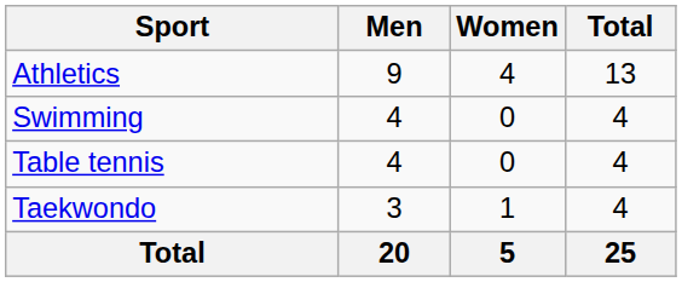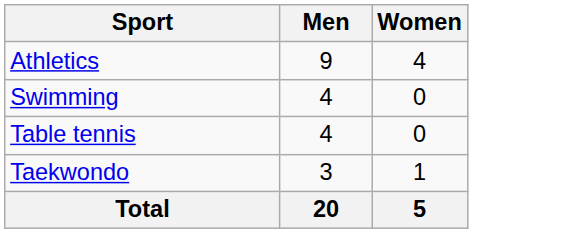 <table class="wikitable sortable" style="text-align:center;">
 <tr>
 <th width="180">Sport</th>
 <th width="55">Men</th>
 <th width="55">Women</th>
-<th width="55">Total</th>
 </tr>
 <tr>
 <td align="left"><a href='#'>Athletics</a></td>
 <td>9</td>
 <td>4</td>
-<td>13</td>
 </tr>
 <tr>
 <td align="left"><a href='#'>Swimming</a></td>
 <td>4</td>
 <td>0</td>
-<td>4</td>
 </tr>
 <tr>
 <td align="left"><a href='#'>Table tennis</a></td>
 <td>4</td>
 <td>0</td>
-<td>4</td>
 </tr>
 <tr>
 <td align="left"><a href='#'>Taekwondo</a></td>
 <td>3</td>
 <td>1</td>
-<td>4</td>
 </tr>
 <tr>
 <th align="left">Total</th>
 <th>20</th>
 <th>5</th>
-<th>25</th>
 </tr>
 </table>
